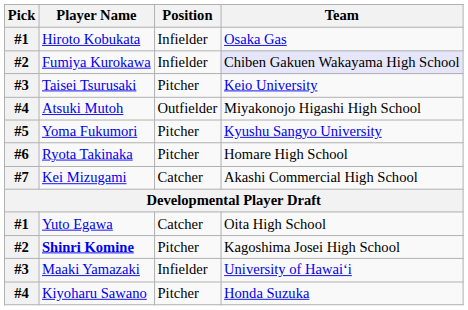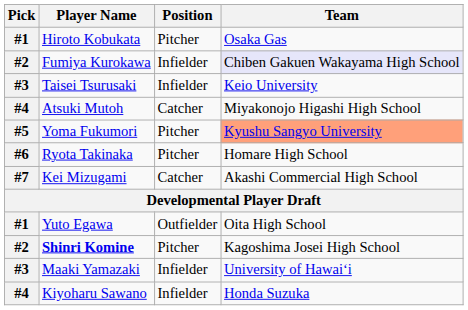 <table class="wikitable">
 <tr>
 <th>Pick</th>
 <th>Player Name</th>
 <th>Position</th>
 <th>Team</th>
 </tr>
 <tr>
 <th>#1</th>
 <td><a href='#'>Hiroto Kobukata</a></td>
-<td>Infielder</td>
+<td>Pitcher</td>
 <td><a href='#'>Osaka Gas</a></td>
 </tr>
 <tr>
 <th>#2</th>
 <td><a href='#'>Fumiya Kurokawa</a></td>
 <td>Infielder</td>
 <td style="background: lavender;">Chiben Gakuen Wakayama High School</td>
 </tr>
 <tr>
 <th>#3</th>
 <td><a href='#'>Taisei Tsurusaki</a></td>
-<td>Pitcher</td>
+<td>Infielder</td>
 <td><a href='#'>Keio University</a></td>
 </tr>
 <tr>
 <th>#4</th>
 <td><a href='#'>Atsuki Mutoh</a></td>
-<td>Outfielder</td>
+<td>Catcher</td>
 <td>Miyakonojo Higashi High School</td>
 </tr>
 <tr>
 <th>#5</th>
 <td><a href='#'>Yoma Fukumori</a></td>
 <td>Pitcher</td>
-<td><a href='#'>Kyushu Sangyo University</a></td>
+<td style="background: lightsalmon;"><a href='#'>Kyushu Sangyo University</a></td>
 </tr>
 <tr>
 <th>#6</th>
 <td><a href='#'>Ryota Takinaka</a></td>
 <td>Pitcher</td>
 <td>Homare High School</td>
 </tr>
 <tr>
 <th>#7</th>
 <td><a href='#'>Kei Mizugami</a></td>
 <td>Catcher</td>
 <td>Akashi Commercial High School</td>
 </tr>
 <tr>
 <th colspan="5">Developmental Player Draft</th>
 </tr>
 <tr>
 <th>#1</th>
 <td><a href='#'>Yuto Egawa</a></td>
-<td>Catcher</td>
+<td>Outfielder</td>
 <td>Oita High School</td>
 </tr>
 <tr>
 <th>#2</th>
 <td><strong><a href='#'>Shinri Komine</a></strong></td>
 <td>Pitcher</td>
 <td>Kagoshima Josei High School</td>
 </tr>
 <tr>
 <th>#3</th>
 <td><a href='#'>Maaki Yamazaki</a></td>
 <td>Infielder</td>
 <td><a href='#'>University of Hawaiʻi</a></td>
 </tr>
 <tr>
 <th>#4</th>
 <td><a href='#'>Kiyoharu Sawano</a></td>
-<td>Pitcher</td>
+<td>Infielder</td>
 <td><a href='#'>Honda Suzuka</a></td>
 </tr>
 </table>
